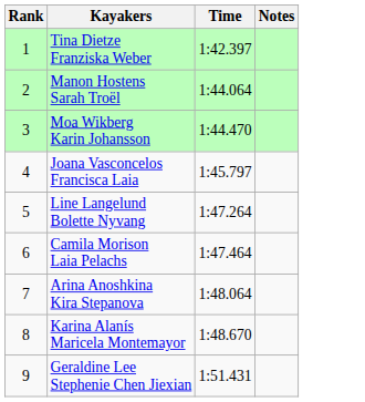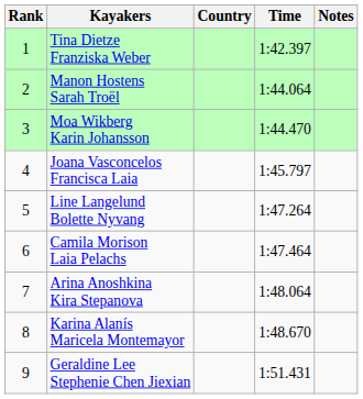 <table class="wikitable" style="text-align:center">
 <tr>
 <th>Rank</th>
 <th>Kayakers</th>
+<th>Country</th>
 <th>Time</th>
 <th>Notes</th>
 </tr>
 <tr bgcolor=bbffbb>
 <td>1</td>
 <td align="left"><a href='#'>Tina Dietze</a><br><a href='#'>Franziska Weber</a></td>
+<td align="left"></td>
 <td>1:42.397</td>
 <td></td>
 </tr>
 <tr bgcolor=bbffbb>
 <td>2</td>
 <td align="left"><a href='#'>Manon Hostens</a><br><a href='#'>Sarah Troël</a></td>
+<td align="left"></td>
 <td>1:44.064</td>
 <td></td>
 </tr>
 <tr bgcolor=bbffbb>
 <td>3</td>
 <td align="left"><a href='#'>Moa Wikberg</a><br><a href='#'>Karin Johansson</a></td>
+<td align="left"></td>
 <td>1:44.470</td>
 <td></td>
 </tr>
 <tr>
 <td>4</td>
 <td align="left"><a href='#'>Joana Vasconcelos</a><br><a href='#'>Francisca Laia</a></td>
+<td align="left"></td>
 <td>1:45.797</td>
 <td></td>
 </tr>
 <tr>
 <td>5</td>
 <td align="left"><a href='#'>Line Langelund</a><br><a href='#'>Bolette Nyvang</a></td>
+<td align="left"></td>
 <td>1:47.264</td>
 <td></td>
 </tr>
 <tr>
 <td>6</td>
 <td align="left"><a href='#'>Camila Morison</a><br><a href='#'>Laia Pelachs</a></td>
+<td align="left"></td>
 <td>1:47.464</td>
 <td></td>
 </tr>
 <tr>
 <td>7</td>
 <td align="left"><a href='#'>Arina Anoshkina</a><br><a href='#'>Kira Stepanova</a></td>
+<td align="left"></td>
 <td>1:48.064</td>
 <td></td>
 </tr>
 <tr>
 <td>8</td>
 <td align="left"><a href='#'>Karina Alanís</a><br><a href='#'>Maricela Montemayor</a></td>
+<td align="left"></td>
 <td>1:48.670</td>
 <td></td>
 </tr>
 <tr>
 <td>9</td>
 <td align="left"><a href='#'>Geraldine Lee</a><br><a href='#'>Stephenie Chen Jiexian</a></td>
+<td align="left"></td>
 <td>1:51.431</td>
 <td></td>
 </tr>
 </table>
